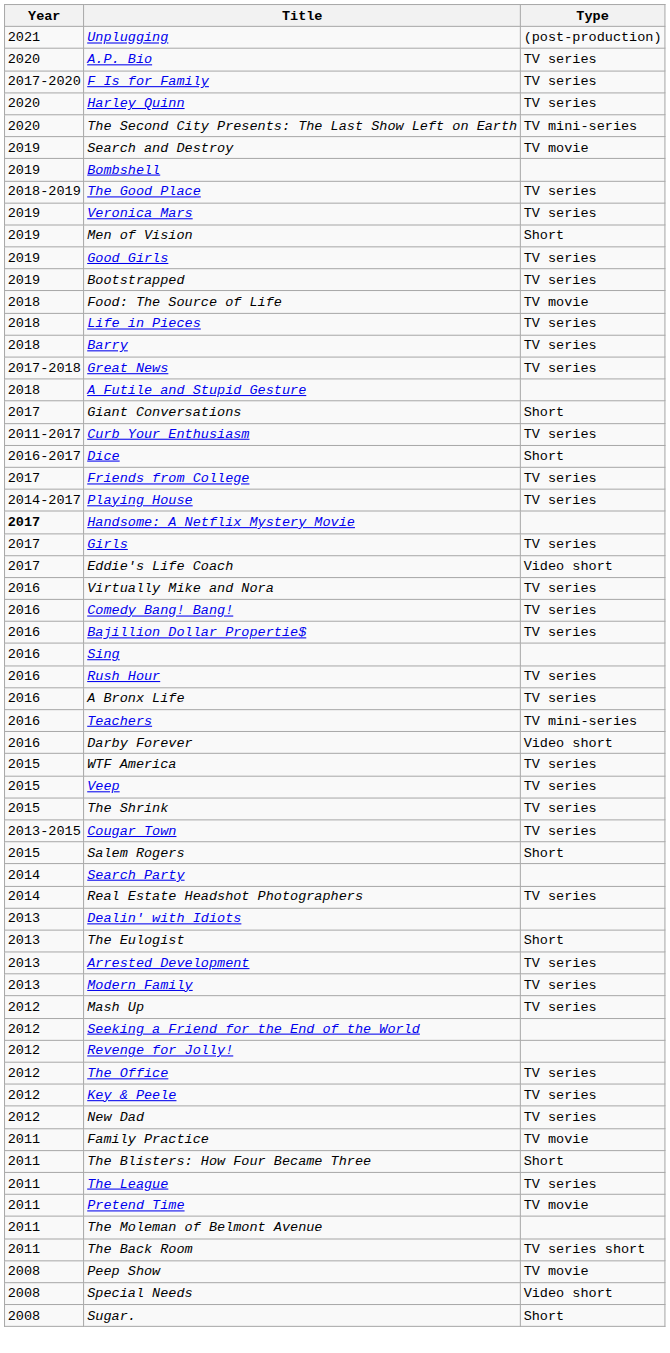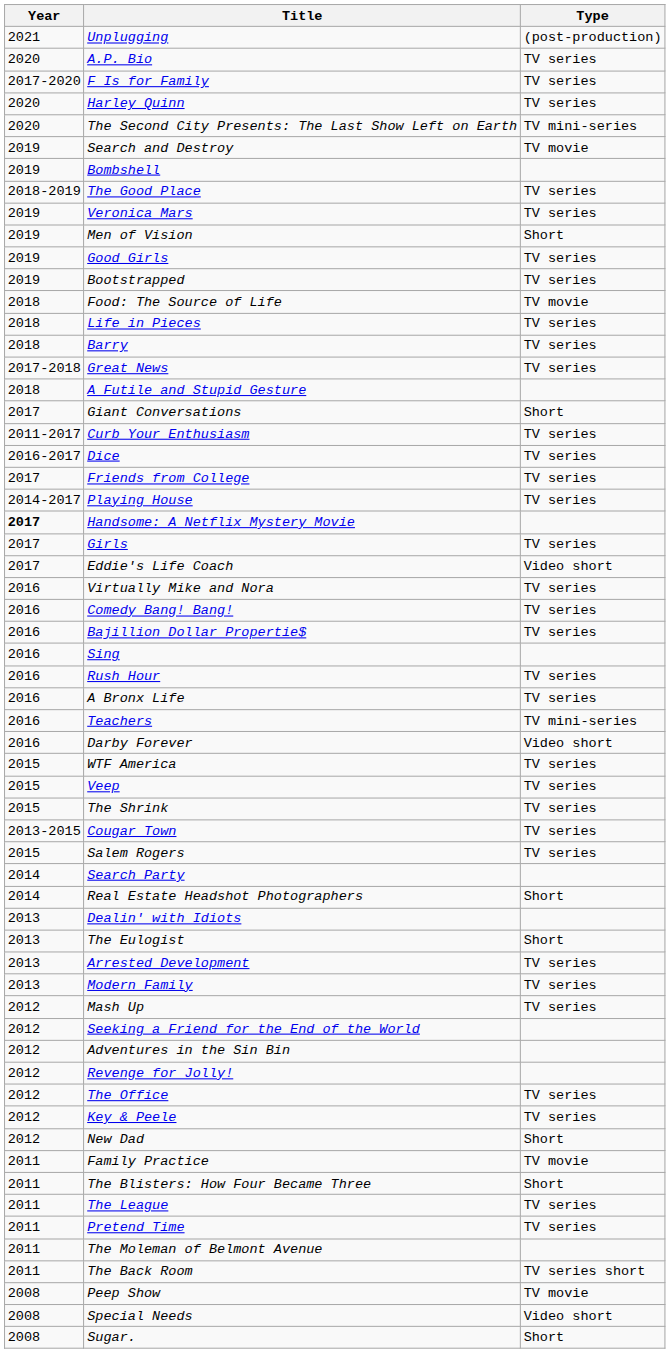 <table class="wikitable">
 <tr>
 <th>Year</th>
 <th>Title</th>
 <th>Type</th>
 </tr>
 <tr>
 <td>2021</td>
 <td><em><a href='#'>Unplugging</a></em></td>
 <td>(post-production)</td>
 </tr>
 <tr>
 <td>2020</td>
 <td><em><a href='#'>A.P. Bio</a></em></td>
 <td>TV series</td>
 </tr>
 <tr>
 <td>2017-2020</td>
 <td><em><a href='#'>F Is for Family</a></em></td>
 <td>TV series</td>
 </tr>
 <tr>
 <td>2020</td>
 <td><em><a href='#'>Harley Quinn</a></em></td>
 <td>TV series</td>
 </tr>
 <tr>
 <td>2020</td>
 <td><em>The Second City Presents: The Last Show Left on Earth</em></td>
 <td>TV mini-series</td>
 </tr>
 <tr>
 <td>2019</td>
 <td><em>Search and Destroy</em></td>
 <td>TV movie</td>
 </tr>
 <tr>
 <td>2019</td>
 <td><em><a href='#'>Bombshell</a></em></td>
 <td></td>
 </tr>
 <tr>
 <td>2018-2019</td>
 <td><em><a href='#'>The Good Place</a></em></td>
 <td>TV series</td>
 </tr>
 <tr>
 <td>2019</td>
 <td><em><a href='#'>Veronica Mars</a></em></td>
 <td>TV series</td>
 </tr>
 <tr>
 <td>2019</td>
 <td><em>Men of Vision</em></td>
 <td>Short</td>
 </tr>
 <tr>
 <td>2019</td>
 <td><em><a href='#'>Good Girls</a></em></td>
 <td>TV series</td>
 </tr>
 <tr>
 <td>2019</td>
 <td><em>Bootstrapped</em></td>
 <td>TV series</td>
 </tr>
 <tr>
 <td>2018</td>
 <td><em>Food: The Source of Life</em></td>
 <td>TV movie</td>
 </tr>
 <tr>
 <td>2018</td>
 <td><em><a href='#'>Life in Pieces</a></em></td>
 <td>TV series</td>
 </tr>
 <tr>
 <td>2018</td>
 <td><em><a href='#'>Barry</a></em></td>
 <td>TV series</td>
 </tr>
 <tr>
 <td>2017-2018</td>
 <td><em><a href='#'>Great News</a></em></td>
 <td>TV series</td>
 </tr>
 <tr>
 <td>2018</td>
 <td><em><a href='#'>A Futile and Stupid Gesture</a></em></td>
 <td></td>
 </tr>
 <tr>
 <td>2017</td>
 <td><em>Giant Conversations</em></td>
 <td>Short</td>
 </tr>
 <tr>
 <td>2011-2017</td>
 <td><em><a href='#'>Curb Your Enthusiasm</a></em></td>
 <td>TV series</td>
 </tr>
 <tr>
 <td>2016-2017</td>
 <td><em><a href='#'>Dice</a></em></td>
-<td>Short</td>
+<td>TV series</td>
 </tr>
 <tr>
 <td>2017</td>
 <td><em><a href='#'>Friends from College</a></em></td>
 <td>TV series</td>
 </tr>
 <tr>
 <td>2014-2017</td>
 <td><em><a href='#'>Playing House</a></em></td>
 <td>TV series</td>
 </tr>
 <tr>
 <td><strong>2017</strong></td>
 <td><em><a href='#'>Handsome: A Netflix Mystery Movie</a></em></td>
 <td></td>
 </tr>
 <tr>
 <td>2017</td>
 <td><em><a href='#'>Girls</a></em></td>
 <td>TV series</td>
 </tr>
 <tr>
 <td>2017</td>
 <td><em>Eddie's Life Coach</em></td>
 <td>Video short</td>
 </tr>
 <tr>
 <td>2016</td>
 <td><em>Virtually Mike and Nora</em></td>
 <td>TV series</td>
 </tr>
 <tr>
 <td>2016</td>
 <td><em><a href='#'>Comedy Bang! Bang!</a></em></td>
 <td>TV series</td>
 </tr>
 <tr>
 <td>2016</td>
 <td><em><a href='#'>Bajillion Dollar Propertie$</a></em></td>
 <td>TV series</td>
 </tr>
 <tr>
 <td>2016</td>
 <td><em><a href='#'>Sing</a></em></td>
 <td></td>
 </tr>
 <tr>
 <td>2016</td>
 <td><em><a href='#'>Rush Hour</a></em></td>
 <td>TV series</td>
 </tr>
 <tr>
 <td>2016</td>
 <td><em>A Bronx Life</em></td>
 <td>TV series</td>
 </tr>
 <tr>
 <td>2016</td>
 <td><em><a href='#'>Teachers</a></em></td>
 <td>TV mini-series</td>
 </tr>
 <tr>
 <td>2016</td>
 <td><em>Darby Forever</em></td>
 <td>Video short</td>
 </tr>
 <tr>
 <td>2015</td>
 <td><em>WTF America</em></td>
 <td>TV series</td>
 </tr>
 <tr>
 <td>2015</td>
 <td><em><a href='#'>Veep</a></em></td>
 <td>TV series</td>
 </tr>
 <tr>
 <td>2015</td>
 <td><em>The Shrink</em></td>
 <td>TV series</td>
 </tr>
 <tr>
 <td>2013-2015</td>
 <td><em><a href='#'>Cougar Town</a></em></td>
 <td>TV series</td>
 </tr>
 <tr>
 <td>2015</td>
 <td><em>Salem Rogers</em></td>
-<td>Short</td>
+<td>TV series</td>
 </tr>
 <tr>
 <td>2014</td>
 <td><em><a href='#'>Search Party</a></em></td>
 <td></td>
 </tr>
 <tr>
 <td>2014</td>
 <td><em>Real Estate Headshot Photographers</em></td>
-<td>TV series</td>
+<td>Short</td>
 </tr>
 <tr>
 <td>2013</td>
 <td><em><a href='#'>Dealin' with Idiots</a></em></td>
 <td></td>
 </tr>
 <tr>
 <td>2013</td>
 <td><em>The Eulogist</em></td>
 <td>Short</td>
 </tr>
 <tr>
 <td>2013</td>
 <td><em><a href='#'>Arrested Development</a></em></td>
 <td>TV series</td>
 </tr>
 <tr>
 <td>2013</td>
 <td><em><a href='#'>Modern Family</a></em></td>
 <td>TV series</td>
 </tr>
 <tr>
 <td>2012</td>
 <td><em>Mash Up</em></td>
 <td>TV series</td>
 </tr>
 <tr>
 <td>2012</td>
 <td><em><a href='#'>Seeking a Friend for the End of the World</a></em></td>
 <td></td>
 </tr>
 <tr>
 <td>2012</td>
+<td><em>Adventures in the Sin Bin</em></td>
+<td></td>
+</tr>
+<tr>
+<td>2012</td>
 <td><em><a href='#'>Revenge for Jolly!</a></em></td>
 <td></td>
 </tr>
 <tr>
 <td>2012</td>
 <td><em><a href='#'>The Office</a></em></td>
 <td>TV series</td>
 </tr>
 <tr>
 <td>2012</td>
 <td><em><a href='#'>Key & Peele</a></em></td>
 <td>TV series</td>
 </tr>
 <tr>
 <td>2012</td>
 <td><em>New Dad</em></td>
-<td>TV series</td>
+<td>Short</td>
 </tr>
 <tr>
 <td>2011</td>
 <td><em>Family Practice</em></td>
 <td>TV movie</td>
 </tr>
 <tr>
 <td>2011</td>
 <td><em>The Blisters: How Four Became Three</em></td>
 <td>Short</td>
 </tr>
 <tr>
 <td>2011</td>
 <td><em><a href='#'>The League</a></em></td>
 <td>TV series</td>
 </tr>
 <tr>
 <td>2011</td>
 <td><em><a href='#'>Pretend Time</a></em></td>
-<td>TV movie</td>
+<td>TV series</td>
 </tr>
 <tr>
 <td>2011</td>
 <td><em>The Moleman of Belmont Avenue</em></td>
 <td></td>
 </tr>
 <tr>
 <td>2011</td>
 <td><em>The Back Room</em></td>
 <td>TV series short</td>
 </tr>
 <tr>
 <td>2008</td>
 <td><em>Peep Show</em></td>
 <td>TV movie</td>
 </tr>
 <tr>
 <td>2008</td>
 <td><em>Special Needs</em></td>
 <td>Video short</td>
 </tr>
 <tr>
 <td>2008</td>
 <td><em>Sugar.</em></td>
 <td>Short</td>
 </tr>
 </table>
